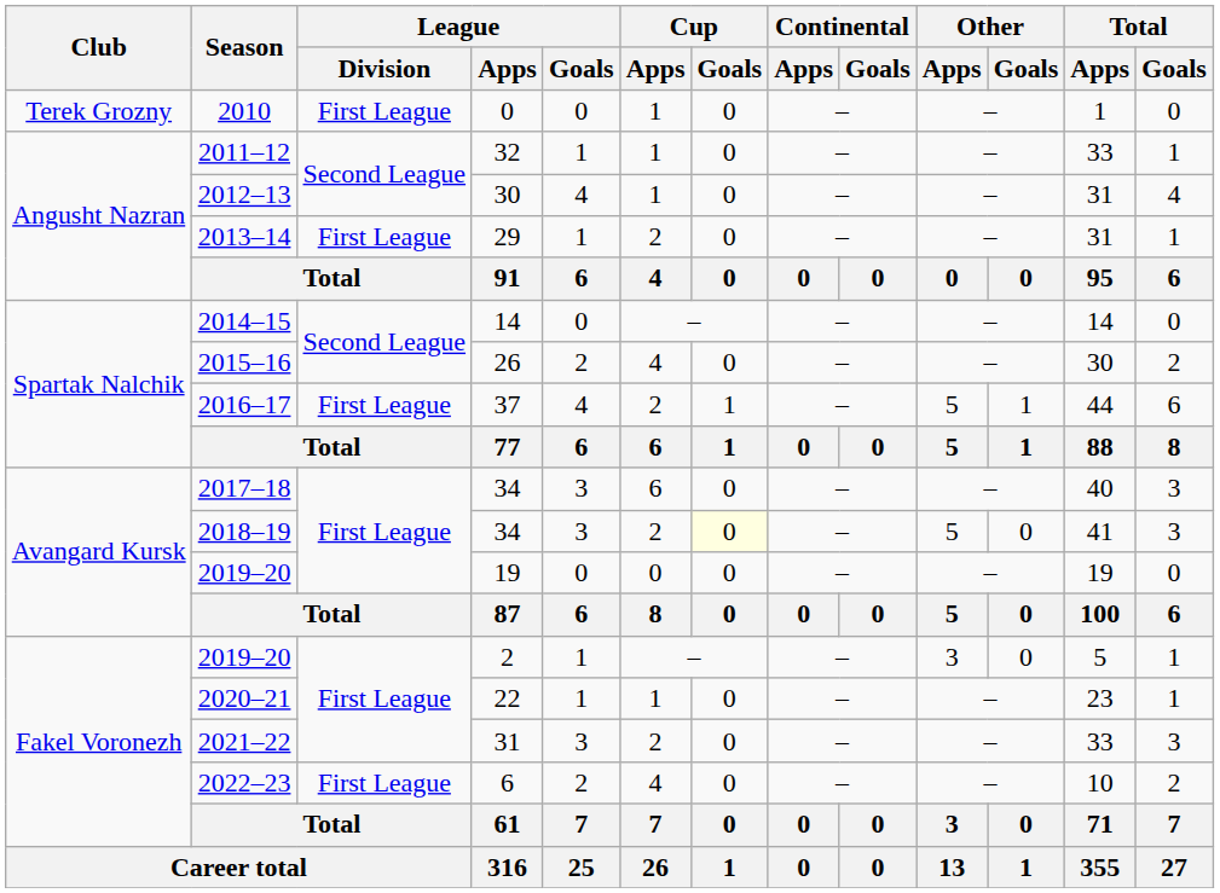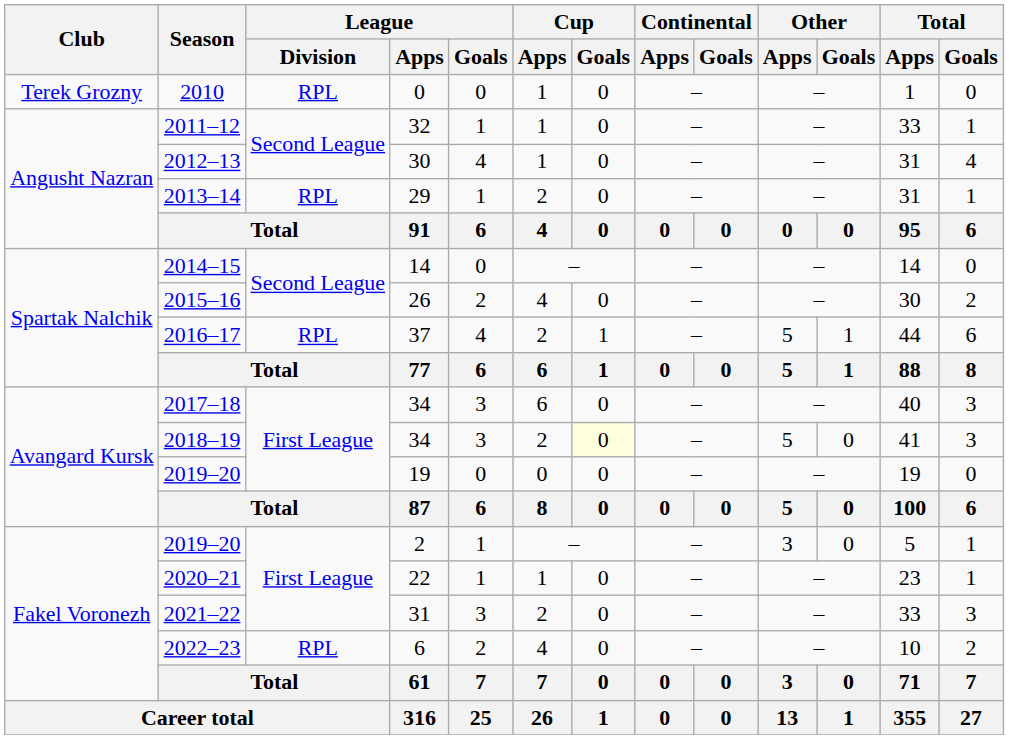 <table class="wikitable" style="text-align: center;">
 <tr>
 <th rowspan=2>Club</th>
 <th rowspan=2>Season</th>
 <th colspan=3>League</th>
 <th colspan=2>Cup</th>
 <th colspan=2>Continental</th>
 <th colspan=2>Other</th>
 <th colspan=2>Total</th>
 </tr>
 <tr>
 <th>Division</th>
 <th>Apps</th>
 <th>Goals</th>
 <th>Apps</th>
 <th>Goals</th>
 <th>Apps</th>
 <th>Goals</th>
 <th>Apps</th>
 <th>Goals</th>
 <th>Apps</th>
 <th>Goals</th>
 </tr>
 <tr>
 <td><a href='#'>Terek Grozny</a></td>
 <td><a href='#'>2010</a></td>
-<td><a href='#'>First League</a></td>
+<td><a href='#'>RPL</a></td>
 <td>0</td>
 <td>0</td>
 <td>1</td>
 <td>0</td>
 <td colspan=2>–</td>
 <td colspan=2>–</td>
 <td>1</td>
 <td>0</td>
 </tr>
 <tr>
 <td rowspan="4"><a href='#'>Angusht Nazran</a></td>
 <td><a href='#'>2011–12</a></td>
 <td rowspan="2"><a href='#'>Second League</a></td>
 <td>32</td>
 <td>1</td>
 <td>1</td>
 <td>0</td>
 <td colspan=2>–</td>
 <td colspan=2>–</td>
 <td>33</td>
 <td>1</td>
 </tr>
 <tr>
 <td><a href='#'>2012–13</a></td>
 <td>30</td>
 <td>4</td>
 <td>1</td>
 <td>0</td>
 <td colspan=2>–</td>
 <td colspan=2>–</td>
 <td>31</td>
 <td>4</td>
 </tr>
 <tr>
 <td><a href='#'>2013–14</a></td>
-<td><a href='#'>First League</a></td>
+<td><a href='#'>RPL</a></td>
 <td>29</td>
 <td>1</td>
 <td>2</td>
 <td>0</td>
 <td colspan=2>–</td>
 <td colspan=2>–</td>
 <td>31</td>
 <td>1</td>
 </tr>
 <tr>
 <th colspan=2>Total</th>
 <th>91</th>
 <th>6</th>
 <th>4</th>
 <th>0</th>
 <th>0</th>
 <th>0</th>
 <th>0</th>
 <th>0</th>
 <th>95</th>
 <th>6</th>
 </tr>
 <tr>
 <td rowspan="4"><a href='#'>Spartak Nalchik</a></td>
 <td><a href='#'>2014–15</a></td>
 <td rowspan="2"><a href='#'>Second League</a></td>
 <td>14</td>
 <td>0</td>
 <td colspan=2>–</td>
 <td colspan=2>–</td>
 <td colspan=2>–</td>
 <td>14</td>
 <td>0</td>
 </tr>
 <tr>
 <td><a href='#'>2015–16</a></td>
 <td>26</td>
 <td>2</td>
 <td>4</td>
 <td>0</td>
 <td colspan=2>–</td>
 <td colspan=2>–</td>
 <td>30</td>
 <td>2</td>
 </tr>
 <tr>
 <td><a href='#'>2016–17</a></td>
-<td><a href='#'>First League</a></td>
+<td><a href='#'>RPL</a></td>
 <td>37</td>
 <td>4</td>
 <td>2</td>
 <td>1</td>
 <td colspan=2>–</td>
 <td>5</td>
 <td>1</td>
 <td>44</td>
 <td>6</td>
 </tr>
 <tr>
 <th colspan=2>Total</th>
 <th>77</th>
 <th>6</th>
 <th>6</th>
 <th>1</th>
 <th>0</th>
 <th>0</th>
 <th>5</th>
 <th>1</th>
 <th>88</th>
 <th>8</th>
 </tr>
 <tr>
 <td rowspan="4"><a href='#'>Avangard Kursk</a></td>
 <td><a href='#'>2017–18</a></td>
 <td rowspan="3"><a href='#'>First League</a></td>
 <td>34</td>
 <td>3</td>
 <td>6</td>
 <td>0</td>
 <td colspan=2>–</td>
 <td colspan=2>–</td>
 <td>40</td>
 <td>3</td>
 </tr>
 <tr>
 <td><a href='#'>2018–19</a></td>
 <td>34</td>
 <td>3</td>
 <td>2</td>
 <td style="background: lightyellow;">0</td>
 <td colspan=2>–</td>
 <td>5</td>
 <td>0</td>
 <td>41</td>
 <td>3</td>
 </tr>
 <tr>
 <td><a href='#'>2019–20</a></td>
 <td>19</td>
 <td>0</td>
 <td>0</td>
 <td>0</td>
 <td colspan=2>–</td>
 <td colspan=2>–</td>
 <td>19</td>
 <td>0</td>
 </tr>
 <tr>
 <th colspan=2>Total</th>
 <th>87</th>
 <th>6</th>
 <th>8</th>
 <th>0</th>
 <th>0</th>
 <th>0</th>
 <th>5</th>
 <th>0</th>
 <th>100</th>
 <th>6</th>
 </tr>
 <tr>
 <td rowspan="5"><a href='#'>Fakel Voronezh</a></td>
 <td><a href='#'>2019–20</a></td>
 <td rowspan="3"><a href='#'>First League</a></td>
 <td>2</td>
 <td>1</td>
 <td colspan=2>–</td>
 <td colspan=2>–</td>
 <td>3</td>
 <td>0</td>
 <td>5</td>
 <td>1</td>
 </tr>
 <tr>
 <td><a href='#'>2020–21</a></td>
 <td>22</td>
 <td>1</td>
 <td>1</td>
 <td>0</td>
 <td colspan=2>–</td>
 <td colspan=2>–</td>
 <td>23</td>
 <td>1</td>
 </tr>
 <tr>
 <td><a href='#'>2021–22</a></td>
 <td>31</td>
 <td>3</td>
 <td>2</td>
 <td>0</td>
 <td colspan=2>–</td>
 <td colspan=2>–</td>
 <td>33</td>
 <td>3</td>
 </tr>
 <tr>
 <td><a href='#'>2022–23</a></td>
-<td><a href='#'>First League</a></td>
+<td><a href='#'>RPL</a></td>
 <td>6</td>
 <td>2</td>
 <td>4</td>
 <td>0</td>
 <td colspan=2>–</td>
 <td colspan=2>–</td>
 <td>10</td>
 <td>2</td>
 </tr>
 <tr>
 <th colspan=2>Total</th>
 <th>61</th>
 <th>7</th>
 <th>7</th>
 <th>0</th>
 <th>0</th>
 <th>0</th>
 <th>3</th>
 <th>0</th>
 <th>71</th>
 <th>7</th>
 </tr>
 <tr>
 <th colspan=3>Career total</th>
 <th>316</th>
 <th>25</th>
 <th>26</th>
 <th>1</th>
 <th>0</th>
 <th>0</th>
 <th>13</th>
 <th>1</th>
 <th>355</th>
 <th>27</th>
 </tr>
 </table>
